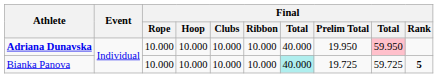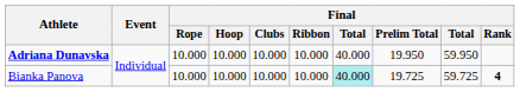 <table class=wikitable style="font-size:90%; text-align:center;">
 <tr>
 <th rowspan="2">Athlete</th>
 <th rowspan="2">Event</th>
 <th colspan=8>Final</th>
 </tr>
 <tr style="font-size:95%">
 <th>Rope</th>
 <th>Hoop</th>
 <th>Clubs</th>
 <th>Ribbon</th>
 <th>Total</th>
 <th>Prelim Total</th>
 <th>Total</th>
 <th>Rank</th>
 </tr>
 <tr>
 <td align=left><strong><a href='#'>Adriana Dunavska</a></strong></td>
 <td align=left rowspan=2><a href='#'>Individual</a></td>
 <td>10.000</td>
 <td>10.000</td>
 <td>10.000</td>
 <td>10.000</td>
 <td>40.000</td>
 <td>19.950</td>
-<td style="background: pink;">59.950</td>
+<td>59.950</td>
 <td></td>
 </tr>
 <tr>
 <td align=left><a href='#'>Bianka Panova</a></td>
 <td>10.000</td>
 <td>10.000</td>
 <td>10.000</td>
 <td>10.000</td>
 <td style="background: paleturquoise;">40.000</td>
 <td>19.725</td>
 <td>59.725</td>
-<td><strong>5</strong></td>
+<td><strong>4</strong></td>
 </tr>
 </table>
